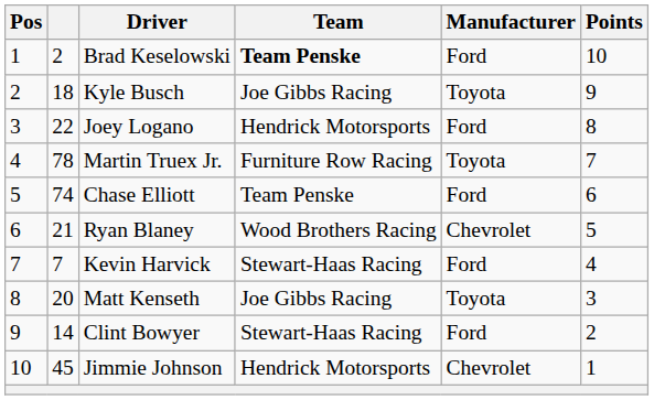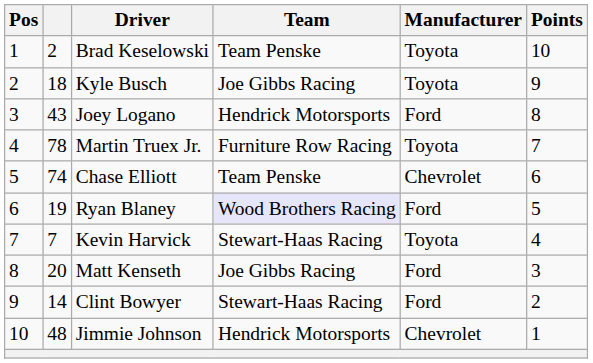 <table class="wikitable" style="font-size:98%">
 <tr>
 <th>Pos</th>
 <th></th>
 <th>Driver</th>
 <th>Team</th>
 <th>Manufacturer</th>
 <th>Points</th>
 </tr>
 <tr>
 <td>1</td>
 <td>2</td>
 <td>Brad Keselowski</td>
-<td><strong>Team Penske</strong></td>
-<td>Ford</td>
+<td>Team Penske</td>
+<td>Toyota</td>
 <td>10</td>
 </tr>
 <tr>
 <td>2</td>
 <td>18</td>
 <td>Kyle Busch</td>
 <td>Joe Gibbs Racing</td>
 <td>Toyota</td>
 <td>9</td>
 </tr>
 <tr>
 <td>3</td>
-<td>22</td>
+<td>43</td>
 <td>Joey Logano</td>
 <td>Hendrick Motorsports</td>
 <td>Ford</td>
 <td>8</td>
 </tr>
 <tr>
 <td>4</td>
 <td>78</td>
 <td>Martin Truex Jr.</td>
 <td>Furniture Row Racing</td>
 <td>Toyota</td>
 <td>7</td>
 </tr>
 <tr>
 <td>5</td>
 <td>74</td>
 <td>Chase Elliott</td>
 <td>Team Penske</td>
-<td>Ford</td>
+<td>Chevrolet</td>
 <td>6</td>
 </tr>
 <tr>
 <td>6</td>
-<td>21</td>
+<td>19</td>
 <td>Ryan Blaney</td>
-<td>Wood Brothers Racing</td>
-<td>Chevrolet</td>
+<td style="background: lavender;">Wood Brothers Racing</td>
+<td>Ford</td>
 <td>5</td>
 </tr>
 <tr>
 <td>7</td>
 <td>7</td>
 <td>Kevin Harvick</td>
 <td>Stewart-Haas Racing</td>
-<td>Ford</td>
+<td>Toyota</td>
 <td>4</td>
 </tr>
 <tr>
 <td>8</td>
 <td>20</td>
 <td>Matt Kenseth</td>
 <td>Joe Gibbs Racing</td>
-<td>Toyota</td>
+<td>Ford</td>
 <td>3</td>
 </tr>
 <tr>
 <td>9</td>
 <td>14</td>
 <td>Clint Bowyer</td>
 <td>Stewart-Haas Racing</td>
 <td>Ford</td>
 <td>2</td>
 </tr>
 <tr>
 <td>10</td>
-<td>45</td>
+<td>48</td>
 <td>Jimmie Johnson</td>
 <td>Hendrick Motorsports</td>
 <td>Chevrolet</td>
 <td>1</td>
 </tr>
 <tr>
 <th colspan="6"></th>
 </tr>
 </table>
